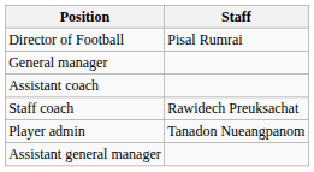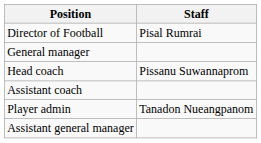 <table class="wikitable">
 <tr>
 <th>Position</th>
 <th>Staff</th>
 </tr>
 <tr>
 <td>Director of Football</td>
 <td> Pisal Rumrai</td>
 </tr>
 <tr>
 <td>General manager</td>
 <td></td>
 </tr>
 <tr>
+<td>Head coach</td>
+<td> Pissanu Suwannaprom</td>
+</tr>
+<tr>
 <td>Assistant coach</td>
 <td></td>
-</tr>
-<tr>
-<td>Staff coach</td>
-<td> Rawidech Preuksachat</td>
 </tr>
 <tr>
 <td>Player admin</td>
 <td> Tanadon Nueangpanom</td>
 </tr>
 <tr>
 <td>Assistant general manager</td>
 <td></td>
 </tr>
 </table>
